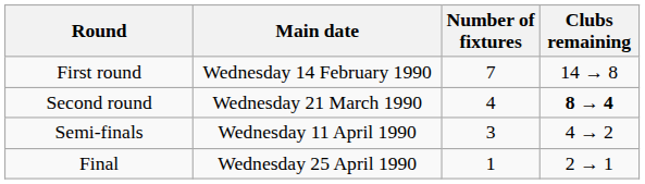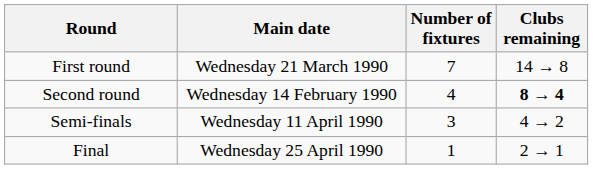 <table class="wikitable plainrowheaders" style="text-align:center">
 <tr>
 <th scope="col" style="width:150px">Round</th>
 <th scope="col" style="width:200px">Main date</th>
 <th scope="col" style="width:75px">Number of fixtures</th>
 <th scope="col" style="width:75px">Clubs remaining</th>
 </tr>
 <tr>
 <td>First round</td>
-<td>Wednesday 14 February 1990</td>
+<td>Wednesday 21 March 1990</td>
 <td>7</td>
 <td>14 → 8</td>
 </tr>
 <tr>
 <td>Second round</td>
-<td>Wednesday 21 March 1990</td>
+<td>Wednesday 14 February 1990</td>
 <td>4</td>
 <td><strong>8 → 4</strong></td>
 </tr>
 <tr>
 <td>Semi-finals</td>
 <td>Wednesday 11 April 1990</td>
 <td>3</td>
 <td>4 → 2</td>
 </tr>
 <tr>
 <td>Final</td>
 <td>Wednesday 25 April 1990</td>
 <td>1</td>
 <td>2 → 1</td>
 </tr>
 </table>
